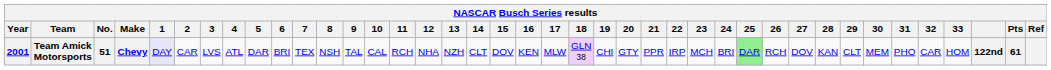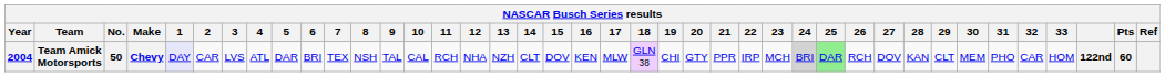 <table class="wikitable" style="text-align:center; font-size:75%">
 <tr>
 <th colspan=42><a href='#'>NASCAR</a> <a href='#'>Busch Series</a> results</th>
 </tr>
 <tr>
 <th>Year</th>
 <th>Team</th>
 <th>No.</th>
 <th>Make</th>
 <th>1</th>
 <th>2</th>
 <th>3</th>
 <th>4</th>
 <th>5</th>
 <th>6</th>
 <th>7</th>
 <th>8</th>
 <th>9</th>
 <th>10</th>
 <th>11</th>
 <th>12</th>
 <th>13</th>
 <th>14</th>
 <th>15</th>
 <th>16</th>
 <th>17</th>
 <th>18</th>
 <th>19</th>
 <th>20</th>
 <th>21</th>
 <th>22</th>
 <th>23</th>
 <th>24</th>
 <th>25</th>
 <th>26</th>
 <th>27</th>
 <th>28</th>
 <th>29</th>
 <th>30</th>
 <th>31</th>
 <th>32</th>
 <th>33</th>
 <th></th>
 <th>Pts</th>
 <th>Ref</th>
 </tr>
 <tr>
-<th><a href='#'>2001</a></th>
+<th><a href='#'>2004</a></th>
 <th>Team Amick Motorsports</th>
-<th>51</th>
+<th>50</th>
 <th><a href='#'>Chevy</a></th>
 <td style="background: lavender;"><a href='#'>DAY</a></td>
 <td><a href='#'>CAR</a></td>
 <td><a href='#'>LVS</a></td>
 <td><a href='#'>ATL</a></td>
 <td><a href='#'>DAR</a></td>
 <td><a href='#'>BRI</a></td>
 <td><a href='#'>TEX</a></td>
 <td><a href='#'>NSH</a></td>
 <td><a href='#'>TAL</a></td>
 <td><a href='#'>CAL</a></td>
 <td><a href='#'>RCH</a></td>
 <td><a href='#'>NHA</a></td>
 <td><a href='#'>NZH</a></td>
 <td><a href='#'>CLT</a></td>
 <td><a href='#'>DOV</a></td>
 <td><a href='#'>KEN</a></td>
 <td><a href='#'>MLW</a></td>
 <td style="background:#EFCFFF;"><a href='#'>GLN</a><br><small>38</small></td>
 <td><a href='#'>CHI</a></td>
 <td><a href='#'>GTY</a></td>
 <td><a href='#'>PPR</a></td>
 <td><a href='#'>IRP</a></td>
 <td><a href='#'>MCH</a></td>
-<td><a href='#'>BRI</a></td>
+<td style="background: lightgrey;"><a href='#'>BRI</a></td>
 <td style="background: lightgreen;"><a href='#'>DAR</a></td>
 <td><a href='#'>RCH</a></td>
 <td><a href='#'>DOV</a></td>
 <td><a href='#'>KAN</a></td>
 <td><a href='#'>CLT</a></td>
 <td><a href='#'>MEM</a></td>
 <td><a href='#'>PHO</a></td>
 <td><a href='#'>CAR</a></td>
 <td><a href='#'>HOM</a></td>
 <th>122nd</th>
-<th>61</th>
+<th>60</th>
 <th></th>
 </tr>
 </table>
